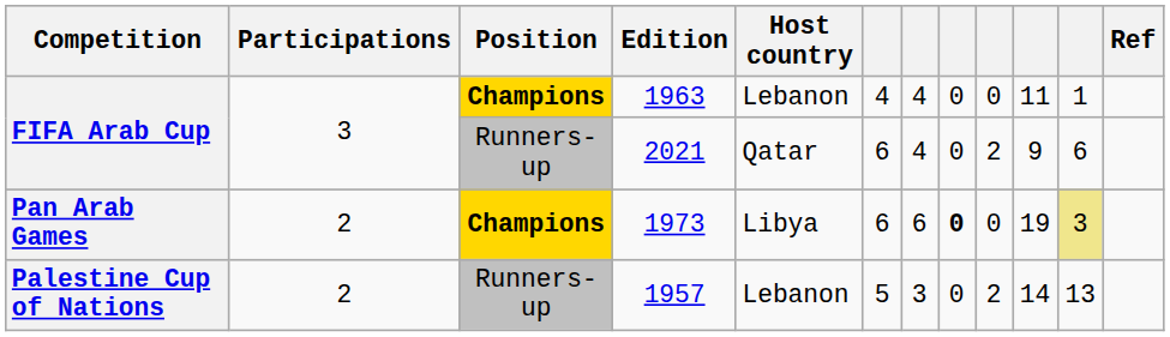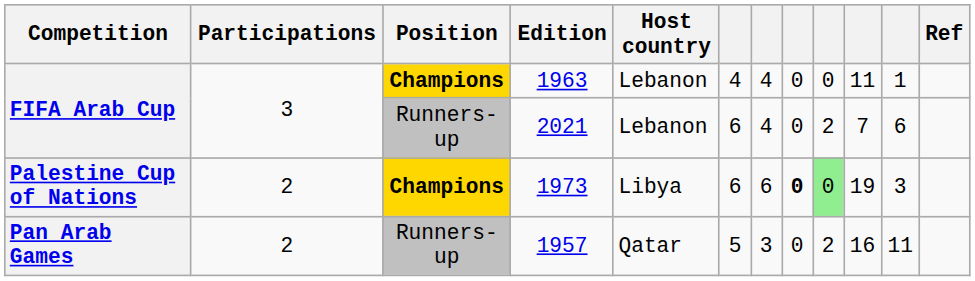 <table class="wikitable" style="text-align: center; width:95%">
 <tr>
 <th width="18%">Competition</th>
 <th width="5%">Participations</th>
 <th width="5%">Position</th>
 <th width="5%">Edition</th>
 <th width="10%">Host country</th>
 <th width="3%"></th>
 <th width="3%"></th>
 <th width="3%"></th>
 <th width="3%"></th>
 <th width="3%"></th>
 <th width="3%"></th>
 <th width="3%">Ref</th>
 </tr>
 <tr>
 <th rowspan="2" style="text-align:left;"><a href='#'>FIFA Arab Cup</a></th>
 <td rowspan="2">3</td>
 <td style="background:gold;"><strong>Champions</strong></td>
 <td><a href='#'>1963</a></td>
 <td align="left"> Lebanon</td>
 <td>4</td>
 <td>4</td>
 <td>0</td>
 <td>0</td>
 <td>11</td>
 <td>1</td>
 <td></td>
 </tr>
 <tr>
 <td style="background:silver;">Runners-up</td>
 <td><a href='#'>2021</a></td>
-<td align="left"> Qatar</td>
+<td align="left"> Lebanon</td>
 <td>6</td>
 <td>4</td>
 <td>0</td>
 <td>2</td>
-<td>9</td>
+<td>7</td>
 <td>6</td>
 <td></td>
 </tr>
 <tr>
-<th style="text-align:left;"><a href='#'>Pan Arab Games</a></th>
+<th style="text-align:left;"><a href='#'>Palestine Cup of Nations</a></th>
 <td>2</td>
 <td style="background:gold;"><strong>Champions</strong></td>
 <td><a href='#'>1973</a></td>
 <td align="left"> Libya</td>
 <td>6</td>
 <td>6</td>
 <td><strong>0</strong></td>
-<td>0</td>
+<td style="background: lightgreen;">0</td>
 <td>19</td>
-<td style="background: khaki;">3</td>
+<td>3</td>
 <td></td>
 </tr>
 <tr>
-<th style="text-align:left;"><a href='#'>Palestine Cup of Nations</a></th>
+<th style="text-align:left;"><a href='#'>Pan Arab Games</a></th>
 <td>2</td>
 <td style="background:silver;">Runners-up</td>
 <td><a href='#'>1957</a></td>
-<td align="left"> Lebanon</td>
+<td align="left"> Qatar</td>
 <td>5</td>
 <td>3</td>
 <td>0</td>
 <td>2</td>
-<td>14</td>
-<td>13</td>
+<td>16</td>
+<td>11</td>
 <td></td>
 </tr>
 </table>
